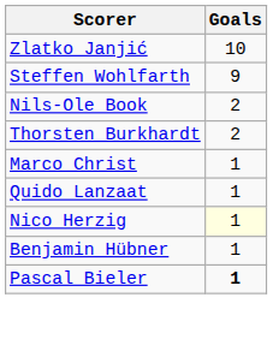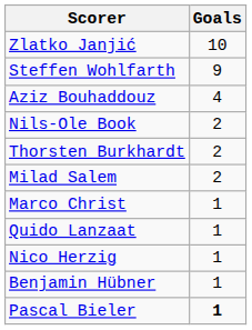 <table class="wikitable">
 <tr>
 <th>Scorer</th>
 <th>Goals</th>
 </tr>
 <tr>
 <td> <a href='#'>Zlatko Janjić</a></td>
 <td align=center>10</td>
 </tr>
 <tr>
 <td> <a href='#'>Steffen Wohlfarth</a></td>
 <td align=center>9</td>
 </tr>
 <tr>
+<td> <a href='#'>Aziz Bouhaddouz</a></td>
+<td align=center>4</td>
+</tr>
+<tr>
 <td> <a href='#'>Nils-Ole Book</a></td>
 <td align=center>2</td>
 </tr>
 <tr>
 <td> <a href='#'>Thorsten Burkhardt</a></td>
+<td align=center>2</td>
+</tr>
+<tr>
+<td> <a href='#'>Milad Salem</a></td>
 <td align=center>2</td>
 </tr>
 <tr>
 <td> <a href='#'>Marco Christ</a></td>
 <td align=center>1</td>
 </tr>
 <tr>
 <td> <a href='#'>Quido Lanzaat</a></td>
 <td align=center>1</td>
 </tr>
 <tr>
 <td> <a href='#'>Nico Herzig</a></td>
-<td align=center style="background: lightyellow;">1</td>
+<td align=center>1</td>
 </tr>
 <tr>
 <td> <a href='#'>Benjamin Hübner</a></td>
 <td align=center>1</td>
 </tr>
 <tr>
 <td> <a href='#'>Pascal Bieler</a></td>
 <td align=center><strong>1</strong></td>
 </tr>
 </table>
